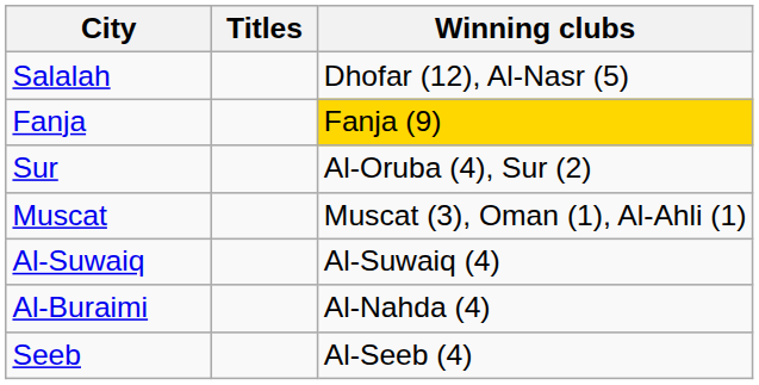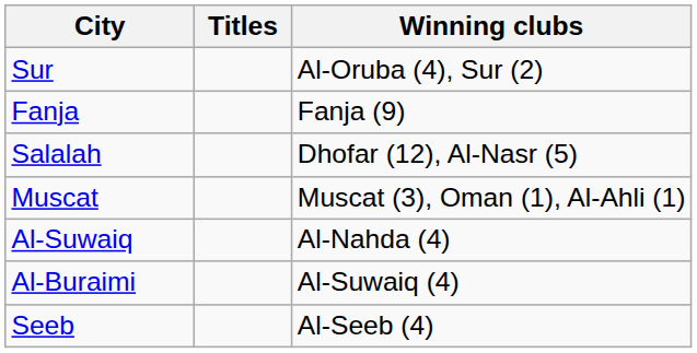 <table class="wikitable">
 <tr>
 <th style="width:105px;">City</th>
 <th width="50">Titles</th>
 <th>Winning clubs</th>
 </tr>
 <tr>
-<td><a href='#'>Salalah</a></td>
+<td><a href='#'>Sur</a></td>
 <td></td>
-<td>Dhofar (12), Al-Nasr (5)</td>
+<td>Al-Oruba (4), Sur (2)</td>
 </tr>
 <tr>
 <td><a href='#'>Fanja</a></td>
 <td></td>
-<td style="background: gold;">Fanja (9)</td>
+<td>Fanja (9)</td>
 </tr>
 <tr>
-<td><a href='#'>Sur</a></td>
+<td><a href='#'>Salalah</a></td>
 <td></td>
-<td>Al-Oruba (4), Sur (2)</td>
+<td>Dhofar (12), Al-Nasr (5)</td>
 </tr>
 <tr>
 <td><a href='#'>Muscat</a></td>
 <td></td>
 <td>Muscat (3), Oman (1), Al-Ahli (1)</td>
 </tr>
 <tr>
 <td><a href='#'>Al-Suwaiq</a></td>
 <td></td>
-<td>Al-Suwaiq (4)</td>
+<td>Al-Nahda (4)</td>
 </tr>
 <tr>
 <td><a href='#'>Al-Buraimi</a></td>
 <td></td>
-<td>Al-Nahda (4)</td>
+<td>Al-Suwaiq (4)</td>
 </tr>
 <tr>
 <td><a href='#'>Seeb</a></td>
 <td></td>
 <td>Al-Seeb (4)</td>
 </tr>
 </table>
